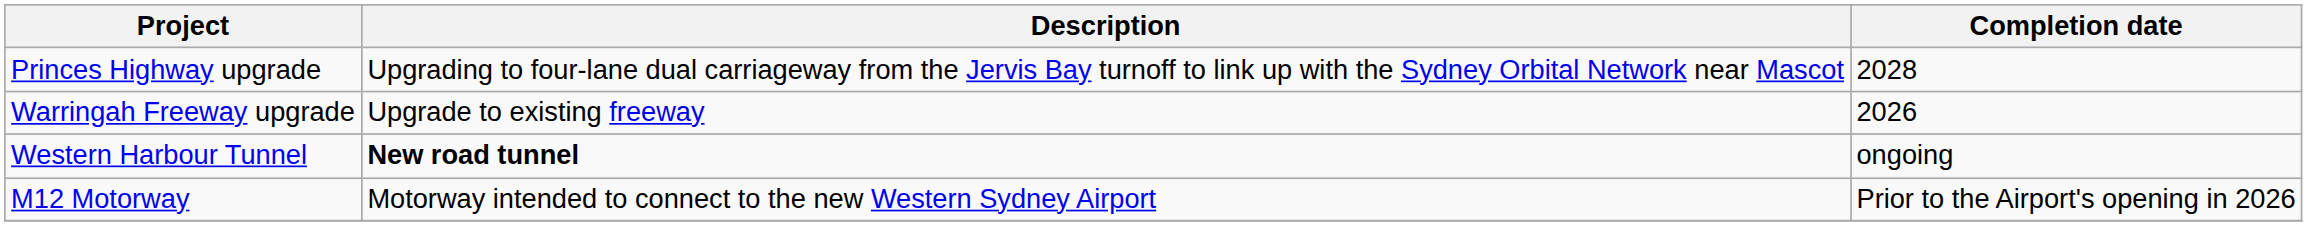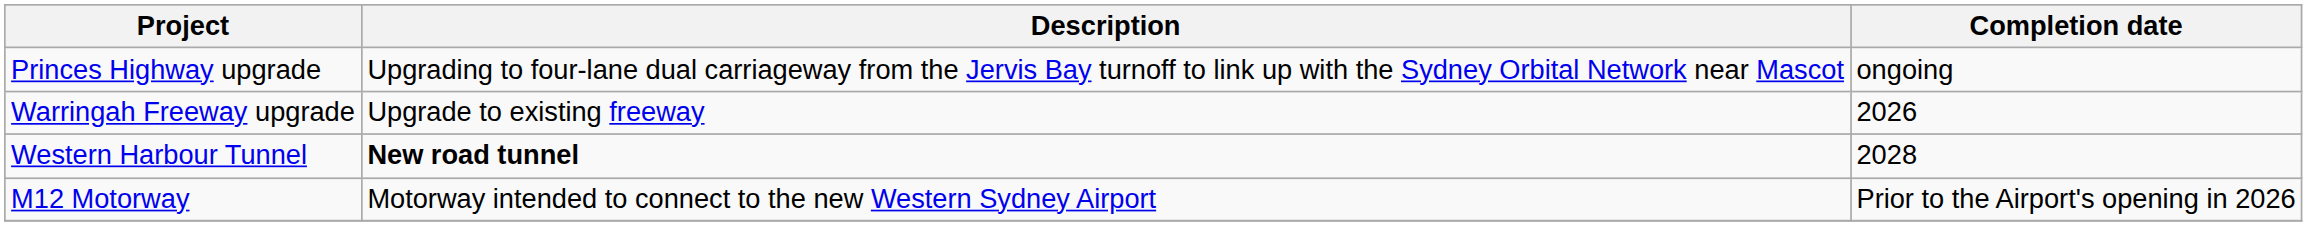 <table class="wikitable sortable">
 <tr>
 <th>Project</th>
 <th>Description</th>
 <th>Completion date</th>
 </tr>
 <tr>
 <td><a href='#'>Princes Highway</a> upgrade</td>
 <td>Upgrading to four-lane dual carriageway from the <a href='#'>Jervis Bay</a> turnoff to link up with the <a href='#'>Sydney Orbital Network</a> near <a href='#'>Mascot</a></td>
-<td>2028</td>
+<td>ongoing</td>
 </tr>
 <tr>
 <td><a href='#'>Warringah Freeway</a> upgrade</td>
 <td>Upgrade to existing <a href='#'>freeway</a></td>
 <td>2026</td>
 </tr>
 <tr>
 <td><a href='#'>Western Harbour Tunnel</a></td>
 <td><strong>New road tunnel</strong></td>
-<td>ongoing</td>
+<td>2028</td>
 </tr>
 <tr>
 <td><a href='#'>M12 Motorway</a></td>
 <td>Motorway intended to connect to the new <a href='#'>Western Sydney Airport</a></td>
 <td>Prior to the Airport's opening in 2026</td>
 </tr>
 <tr>
 </tr>
 </table>
